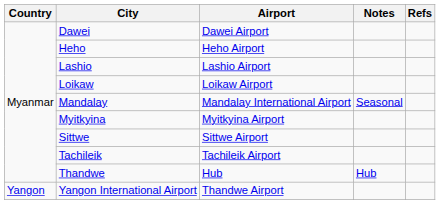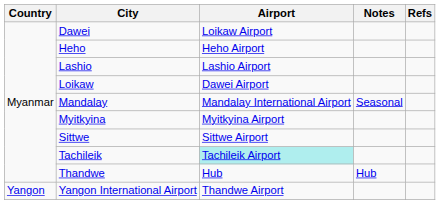 <table class="wikitable sortable">
 <tr>
 <th>Country</th>
 <th>City</th>
 <th>Airport</th>
 <th>Notes</th>
 <th class="unsortable">Refs</th>
 </tr>
 <tr>
 <td rowspan="9">Myanmar</td>
 <td><a href='#'>Dawei</a></td>
-<td><a href='#'>Dawei Airport</a></td>
+<td><a href='#'>Loikaw Airport</a></td>
 <td align=center></td>
 <td align=center></td>
 </tr>
 <tr>
 <td><a href='#'>Heho</a></td>
 <td><a href='#'>Heho Airport</a></td>
 <td align=center></td>
 <td align=center></td>
 </tr>
 <tr>
 <td><a href='#'>Lashio</a></td>
 <td><a href='#'>Lashio Airport</a></td>
 <td align=center></td>
 <td align=center></td>
 </tr>
 <tr>
 <td><a href='#'>Loikaw</a></td>
-<td><a href='#'>Loikaw Airport</a></td>
+<td><a href='#'>Dawei Airport</a></td>
 <td align=center></td>
 </tr>
 <tr>
 <td><a href='#'>Mandalay</a></td>
 <td><a href='#'>Mandalay International Airport</a></td>
 <td><a href='#'>Seasonal</a></td>
 <td align=center></td>
 </tr>
 <tr>
 <td><a href='#'>Myitkyina</a></td>
 <td><a href='#'>Myitkyina Airport</a></td>
 <td align=center></td>
 <td align=center></td>
 </tr>
 <tr>
 <td><a href='#'>Sittwe</a></td>
 <td><a href='#'>Sittwe Airport</a></td>
 <td align=center></td>
 <td align=center></td>
 </tr>
 <tr>
 <td><a href='#'>Tachileik</a></td>
-<td><a href='#'>Tachileik Airport</a></td>
+<td style="background: paleturquoise;"><a href='#'>Tachileik Airport</a></td>
 <td align=center></td>
 <td align=center></td>
 </tr>
 <tr>
 <td><a href='#'>Thandwe</a></td>
 <td><a href='#'>Hub</a></td>
 <td><a href='#'>Hub</a></td>
 <td align=center></td>
 </tr>
 <tr>
 <td><a href='#'>Yangon</a></td>
 <td><a href='#'>Yangon International Airport</a></td>
 <td><a href='#'>Thandwe Airport</a></td>
 <td align=center></td>
 </tr>
 </table>
